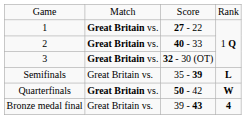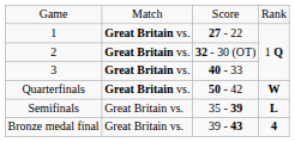 <table class="wikitable">
 <tr>
 <td style="text-align:center;">Game</td>
 <td style="text-align:center;">Match</td>
 <td style="text-align:center;">Score</td>
 <td style="text-align:center;">Rank</td>
 </tr>
 <tr>
 <td style="text-align:center;">1</td>
 <td><strong>Great Britain</strong> vs. </td>
 <td style="text-align:center;"><strong>27</strong> - 22</td>
 <td rowspan="3" style="text-align:center;">1 <strong>Q</strong></td>
 </tr>
 <tr>
 <td style="text-align:center;">2</td>
 <td><strong>Great Britain</strong> vs. </td>
-<td style="text-align:center;"><strong>40</strong> - 33</td>
+<td style="text-align:center;"><strong>32</strong> - 30 (OT)</td>
 </tr>
 <tr>
 <td style="text-align:center;">3</td>
 <td><strong>Great Britain</strong> vs. </td>
-<td style="text-align:center;"><strong>32</strong> - 30 (OT)</td>
+<td style="text-align:center;"><strong>40</strong> - 33</td>
+</tr>
+<tr>
+<td style="text-align:center;">Quarterfinals</td>
+<td><strong>Great Britain</strong> vs. </td>
+<td style="text-align:center;"><strong>50</strong> - 42</td>
+<td style="text-align:center;"><strong>W</strong></td>
 </tr>
 <tr>
 <td style="text-align:center;">Semifinals</td>
 <td>Great Britain vs. <strong></strong></td>
 <td style="text-align:center;">35 - <strong>39</strong></td>
 <td style="text-align:center;"><strong>L</strong></td>
 </tr>
 <tr>
-<td style="text-align:center;">Quarterfinals</td>
-<td><strong>Great Britain</strong> vs. </td>
-<td style="text-align:center;"><strong>50</strong> - 42</td>
-<td style="text-align:center;"><strong>W</strong></td>
-</tr>
-<tr>
 <td style="text-align:center;">Bronze medal final</td>
 <td>Great Britain vs. <strong></strong></td>
 <td style="text-align:center;">39 - <strong>43</strong></td>
 <td style="text-align:center;"><strong>4</strong></td>
 </tr>
 </table>
